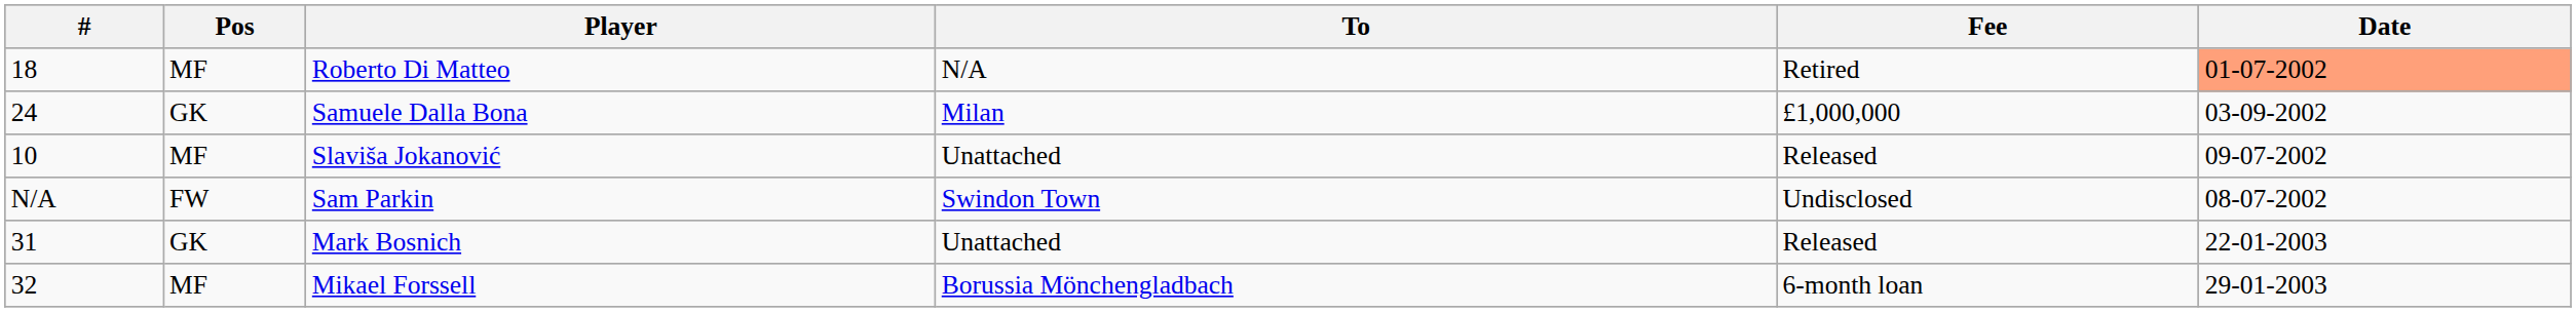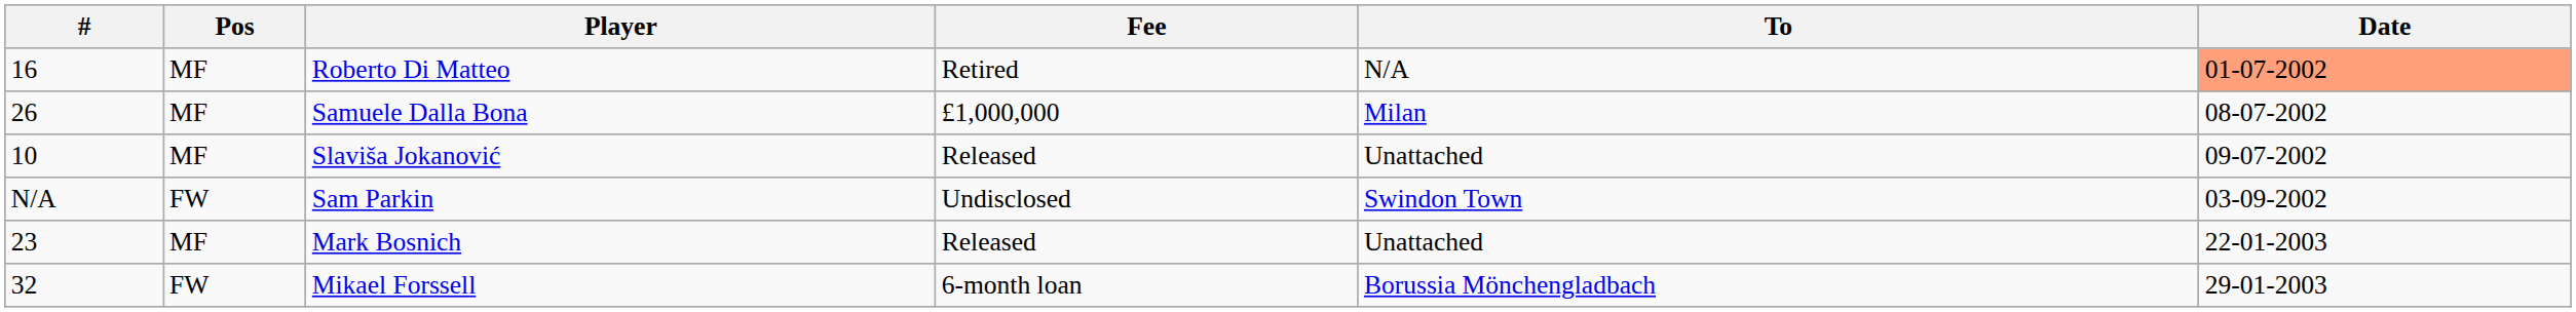 <table width=75% class="wikitable" style="text-align:center; font-size:95%; text-align:left">
 <tr>
 <th>#</th>
 <th>Pos</th>
 <th>Player</th>
+<th>Fee</th>
 <th>To</th>
-<th>Fee</th>
 <th>Date</th>
 </tr>
 <tr --->
-<td>18</td>
+<td>16</td>
 <td>MF</td>
 <td> <a href='#'>Roberto Di Matteo</a></td>
+<td>Retired</td>
 <td>N/A</td>
-<td>Retired</td>
 <td style="background: lightsalmon;">01-07-2002</td>
 </tr>
 <tr --->
-<td>24</td>
-<td>GK</td>
+<td>26</td>
+<td>MF</td>
 <td> <a href='#'>Samuele Dalla Bona</a></td>
+<td>£1,000,000</td>
 <td> <a href='#'>Milan</a></td>
-<td>£1,000,000</td>
-<td>03-09-2002</td>
+<td>08-07-2002</td>
 </tr>
 <tr --->
 <td>10</td>
 <td>MF</td>
 <td> <a href='#'>Slaviša Jokanović</a></td>
+<td>Released</td>
 <td>Unattached</td>
-<td>Released</td>
 <td>09-07-2002</td>
 </tr>
 <tr --->
 <td>N/A</td>
 <td>FW</td>
 <td> <a href='#'>Sam Parkin</a></td>
+<td>Undisclosed</td>
 <td> <a href='#'>Swindon Town</a></td>
-<td>Undisclosed</td>
-<td>08-07-2002</td>
+<td>03-09-2002</td>
 </tr>
 <tr --->
-<td>31</td>
-<td>GK</td>
+<td>23</td>
+<td>MF</td>
 <td> <a href='#'>Mark Bosnich</a></td>
+<td>Released</td>
 <td>Unattached</td>
-<td>Released</td>
 <td>22-01-2003</td>
 </tr>
 <tr --->
 <td>32</td>
-<td>MF</td>
+<td>FW</td>
 <td> <a href='#'>Mikael Forssell</a></td>
+<td>6-month loan</td>
 <td> <a href='#'>Borussia Mönchengladbach</a></td>
-<td>6-month loan</td>
 <td>29-01-2003</td>
 </tr>
 </table>
